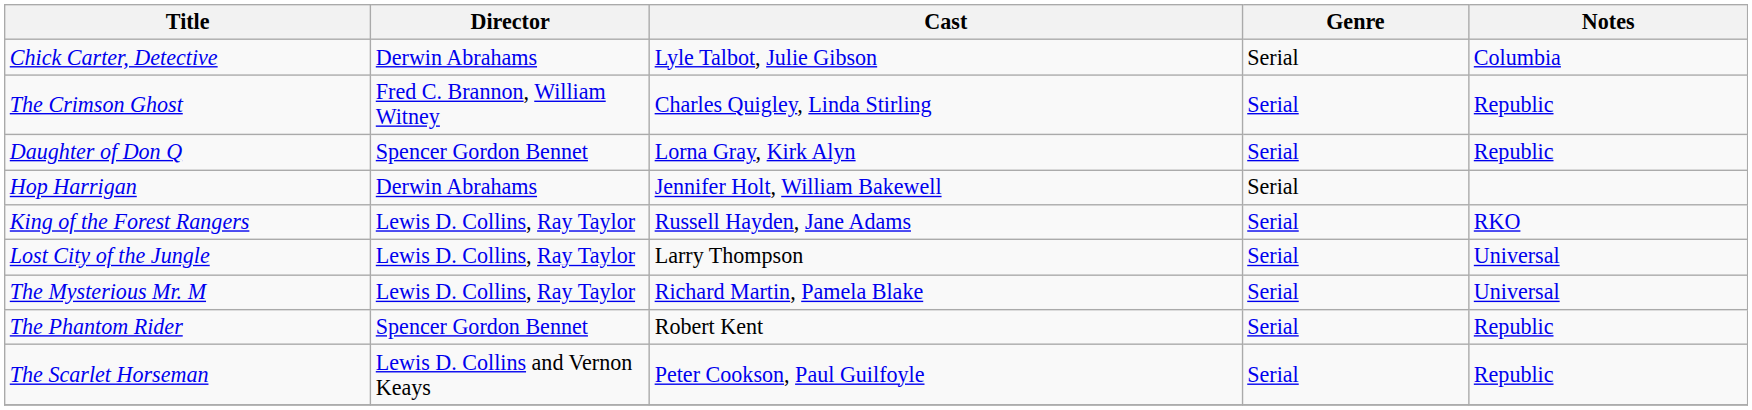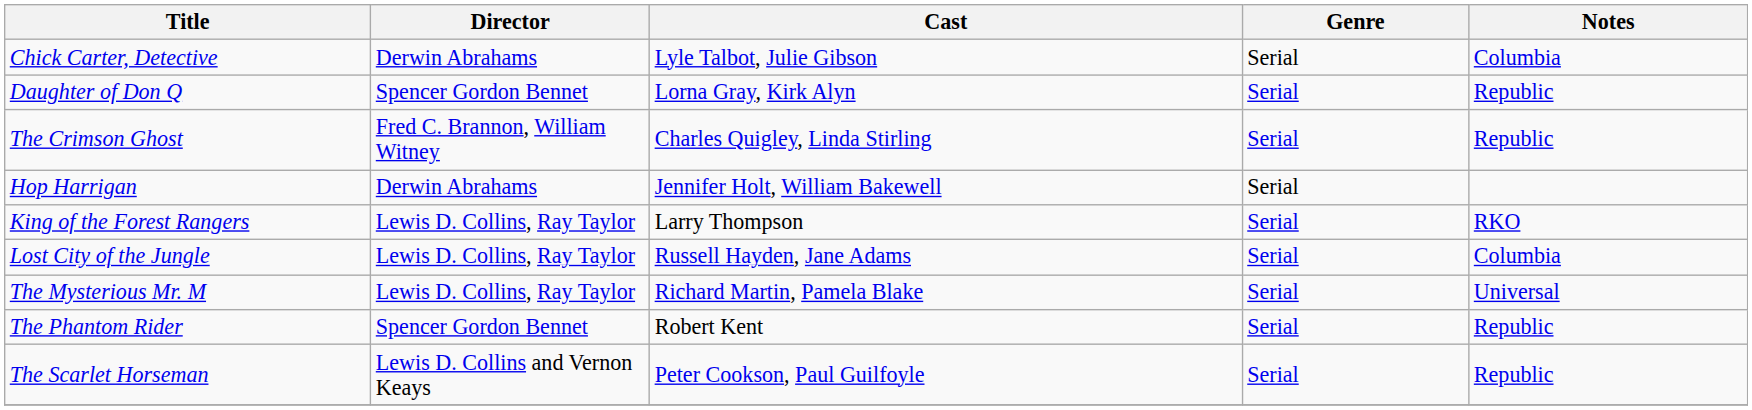 <table class="wikitable" style="width:100%;">
 <tr>
 <th style="width:21%;">Title</th>
 <th style="width:16%;">Director</th>
 <th style="width:34%;">Cast</th>
 <th style="width:13%;">Genre</th>
 <th style="width:16%;">Notes</th>
 </tr>
 <tr>
 <td><em><a href='#'>Chick Carter, Detective</a></em></td>
 <td><a href='#'>Derwin Abrahams</a></td>
 <td><a href='#'>Lyle Talbot</a>, <a href='#'>Julie Gibson</a></td>
 <td>Serial</td>
 <td><a href='#'>Columbia</a></td>
 </tr>
 <tr>
-<td><em><a href='#'>The Crimson Ghost</a></em></td>
-<td><a href='#'>Fred C. Brannon</a>, <a href='#'>William Witney</a></td>
-<td><a href='#'>Charles Quigley</a>, <a href='#'>Linda Stirling</a></td>
+<td><em><a href='#'>Daughter of Don Q</a></em></td>
+<td><a href='#'>Spencer Gordon Bennet</a></td>
+<td><a href='#'>Lorna Gray</a>, <a href='#'>Kirk Alyn</a></td>
 <td><a href='#'>Serial</a></td>
 <td><a href='#'>Republic</a></td>
 </tr>
 <tr>
-<td><em><a href='#'>Daughter of Don Q</a></em></td>
-<td><a href='#'>Spencer Gordon Bennet</a></td>
-<td><a href='#'>Lorna Gray</a>, <a href='#'>Kirk Alyn</a></td>
+<td><em><a href='#'>The Crimson Ghost</a></em></td>
+<td><a href='#'>Fred C. Brannon</a>, <a href='#'>William Witney</a></td>
+<td><a href='#'>Charles Quigley</a>, <a href='#'>Linda Stirling</a></td>
 <td><a href='#'>Serial</a></td>
 <td><a href='#'>Republic</a></td>
 </tr>
 <tr>
 <td><em><a href='#'>Hop Harrigan</a></em></td>
 <td><a href='#'>Derwin Abrahams</a></td>
 <td><a href='#'>Jennifer Holt</a>, <a href='#'>William Bakewell</a></td>
 <td>Serial</td>
 <td></td>
 </tr>
 <tr>
 <td><em><a href='#'>King of the Forest Rangers</a></em></td>
 <td><a href='#'>Lewis D. Collins</a>, <a href='#'>Ray Taylor</a></td>
-<td><a href='#'>Russell Hayden</a>, <a href='#'>Jane Adams</a></td>
+<td>Larry Thompson</td>
 <td><a href='#'>Serial</a></td>
 <td><a href='#'>RKO</a></td>
 </tr>
 <tr>
 <td><em><a href='#'>Lost City of the Jungle</a></em></td>
 <td><a href='#'>Lewis D. Collins</a>, <a href='#'>Ray Taylor</a></td>
-<td>Larry Thompson</td>
+<td><a href='#'>Russell Hayden</a>, <a href='#'>Jane Adams</a></td>
 <td><a href='#'>Serial</a></td>
-<td><a href='#'>Universal</a></td>
+<td><a href='#'>Columbia</a></td>
 </tr>
 <tr>
 <td><em><a href='#'>The Mysterious Mr. M</a></em></td>
 <td><a href='#'>Lewis D. Collins</a>, <a href='#'>Ray Taylor</a></td>
 <td><a href='#'>Richard Martin</a>, <a href='#'>Pamela Blake</a></td>
 <td><a href='#'>Serial</a></td>
 <td><a href='#'>Universal</a></td>
 </tr>
 <tr>
 <td><em><a href='#'>The Phantom Rider</a></em></td>
 <td><a href='#'>Spencer Gordon Bennet</a></td>
 <td>Robert Kent</td>
 <td><a href='#'>Serial</a></td>
 <td><a href='#'>Republic</a></td>
 </tr>
 <tr>
 <td><em><a href='#'>The Scarlet Horseman</a></em></td>
 <td><a href='#'>Lewis D. Collins</a> and Vernon Keays</td>
 <td><a href='#'>Peter Cookson</a>, <a href='#'>Paul Guilfoyle</a></td>
 <td><a href='#'>Serial</a></td>
 <td><a href='#'>Republic</a></td>
 </tr>
 <tr>
 </tr>
 </table>
